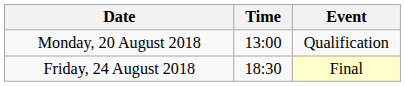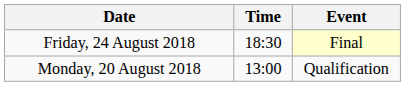 <table class = "wikitable" style="text-align:center;">
 <tr>
 <th width=220>Date</th>
 <th width=50>Time</th>
 <th width=100>Event</th>
 </tr>
 <tr>
+<td>Friday, 24 August 2018</td>
+<td>18:30</td>
+<td bgcolor=ffffcc>Final</td>
+</tr>
+<tr>
 <td>Monday, 20 August 2018</td>
 <td>13:00</td>
 <td>Qualification</td>
 </tr>
-<tr>
-<td>Friday, 24 August 2018</td>
-<td>18:30</td>
-<td bgcolor=ffffcc>Final</td>
-</tr>
 </table>
